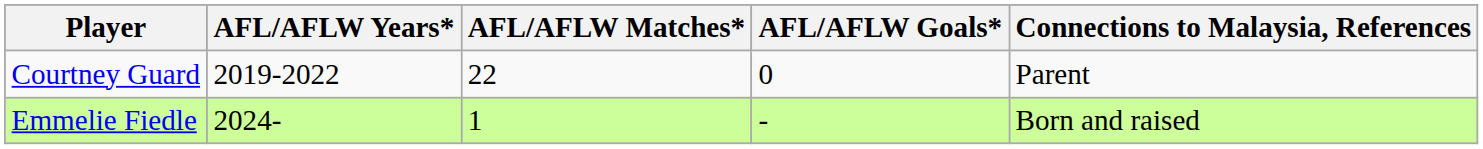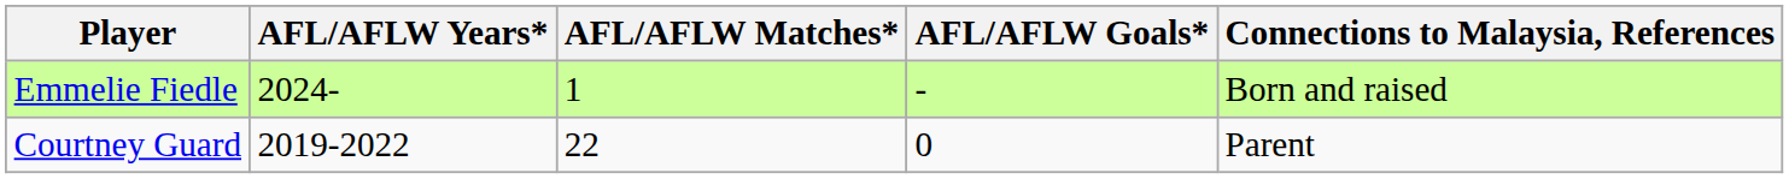 <table class="wikitable sortable">
 <tr>
 <th>Player</th>
 <th>AFL/AFLW Years*</th>
 <th>AFL/AFLW Matches*</th>
 <th>AFL/AFLW Goals*</th>
 <th>Connections to Malaysia, References</th>
 </tr>
+<tr bgcolor="#CCFF99">
+<td><a href='#'>Emmelie Fiedle</a></td>
+<td>2024-</td>
+<td>1</td>
+<td>-</td>
+<td>Born and raised</td>
+</tr>
 <tr>
 <td><a href='#'>Courtney Guard</a></td>
 <td>2019-2022</td>
 <td>22</td>
 <td>0</td>
 <td>Parent</td>
 </tr>
-<tr bgcolor="#CCFF99">
-<td><a href='#'>Emmelie Fiedle</a></td>
-<td>2024-</td>
-<td>1</td>
-<td>-</td>
-<td>Born and raised</td>
-</tr>
 </table>
